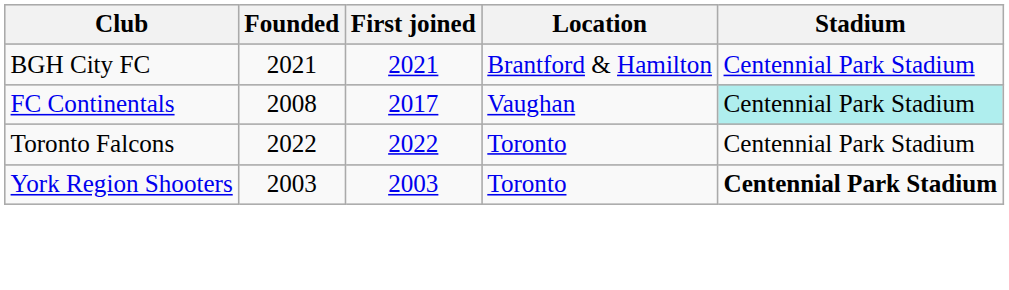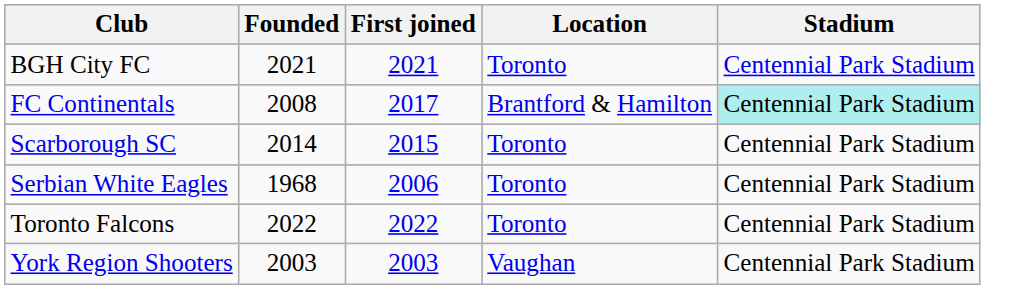 <table class="sortable wikitable">
 <tr>
 <th>Club</th>
 <th>Founded</th>
 <th>First joined</th>
 <th>Location</th>
 <th>Stadium</th>
 </tr>
 <tr>
 <td>BGH City FC</td>
 <td align=center>2021</td>
 <td align=center><a href='#'>2021</a></td>
-<td><a href='#'>Brantford</a> & <a href='#'>Hamilton</a></td>
+<td><a href='#'>Toronto</a></td>
 <td><a href='#'>Centennial Park Stadium</a></td>
 </tr>
 <tr>
 <td><a href='#'>FC Continentals</a></td>
 <td align=center>2008</td>
 <td align=center><a href='#'>2017</a></td>
-<td><a href='#'>Vaughan</a></td>
+<td><a href='#'>Brantford</a> & <a href='#'>Hamilton</a></td>
 <td style="background: paleturquoise;">Centennial Park Stadium</td>
+</tr>
+<tr>
+<td><a href='#'>Scarborough SC</a></td>
+<td align=center>2014</td>
+<td align=center><a href='#'>2015</a></td>
+<td><a href='#'>Toronto</a></td>
+<td>Centennial Park Stadium</td>
+</tr>
+<tr>
+<td><a href='#'>Serbian White Eagles</a></td>
+<td align=center>1968</td>
+<td align=center><a href='#'>2006</a></td>
+<td><a href='#'>Toronto</a></td>
+<td>Centennial Park Stadium</td>
 </tr>
 <tr>
 <td>Toronto Falcons</td>
 <td align=center>2022</td>
 <td align=center><a href='#'>2022</a></td>
 <td><a href='#'>Toronto</a></td>
 <td>Centennial Park Stadium</td>
 </tr>
 <tr>
 <td><a href='#'>York Region Shooters</a></td>
 <td align=center>2003</td>
 <td align=center><a href='#'>2003</a></td>
-<td><a href='#'>Toronto</a></td>
-<td><strong>Centennial Park Stadium</strong></td>
+<td><a href='#'>Vaughan</a></td>
+<td>Centennial Park Stadium</td>
 </tr>
 </table>
